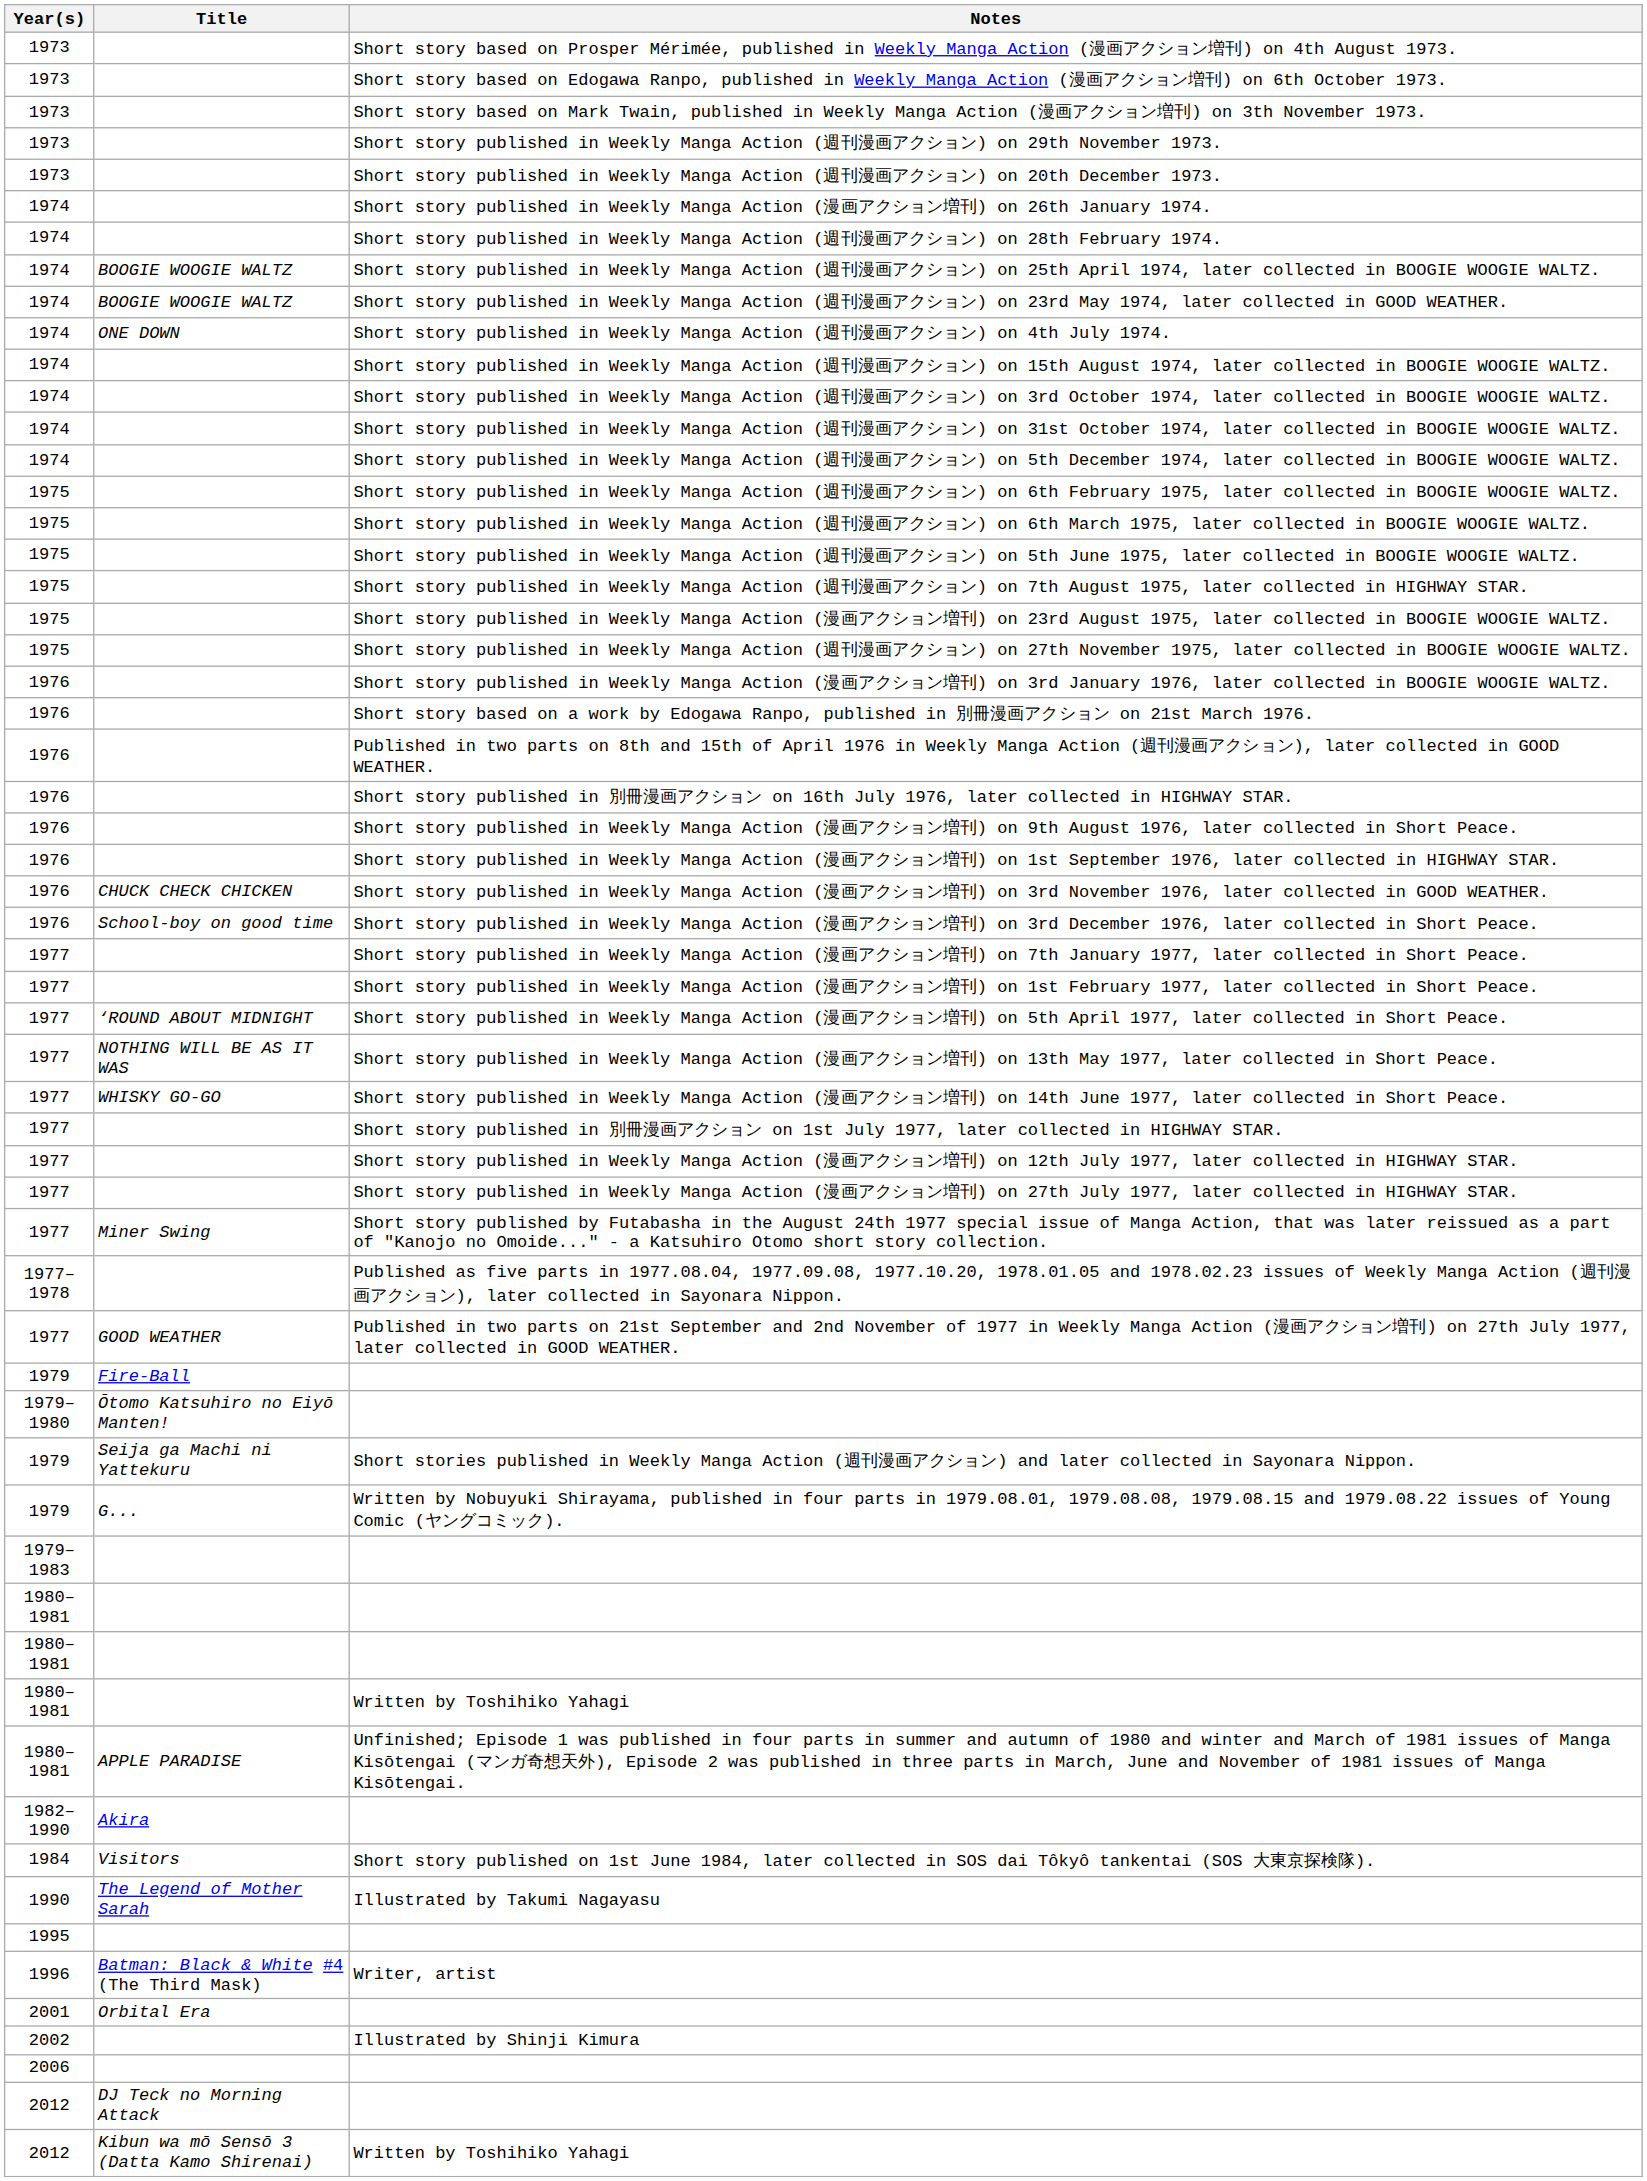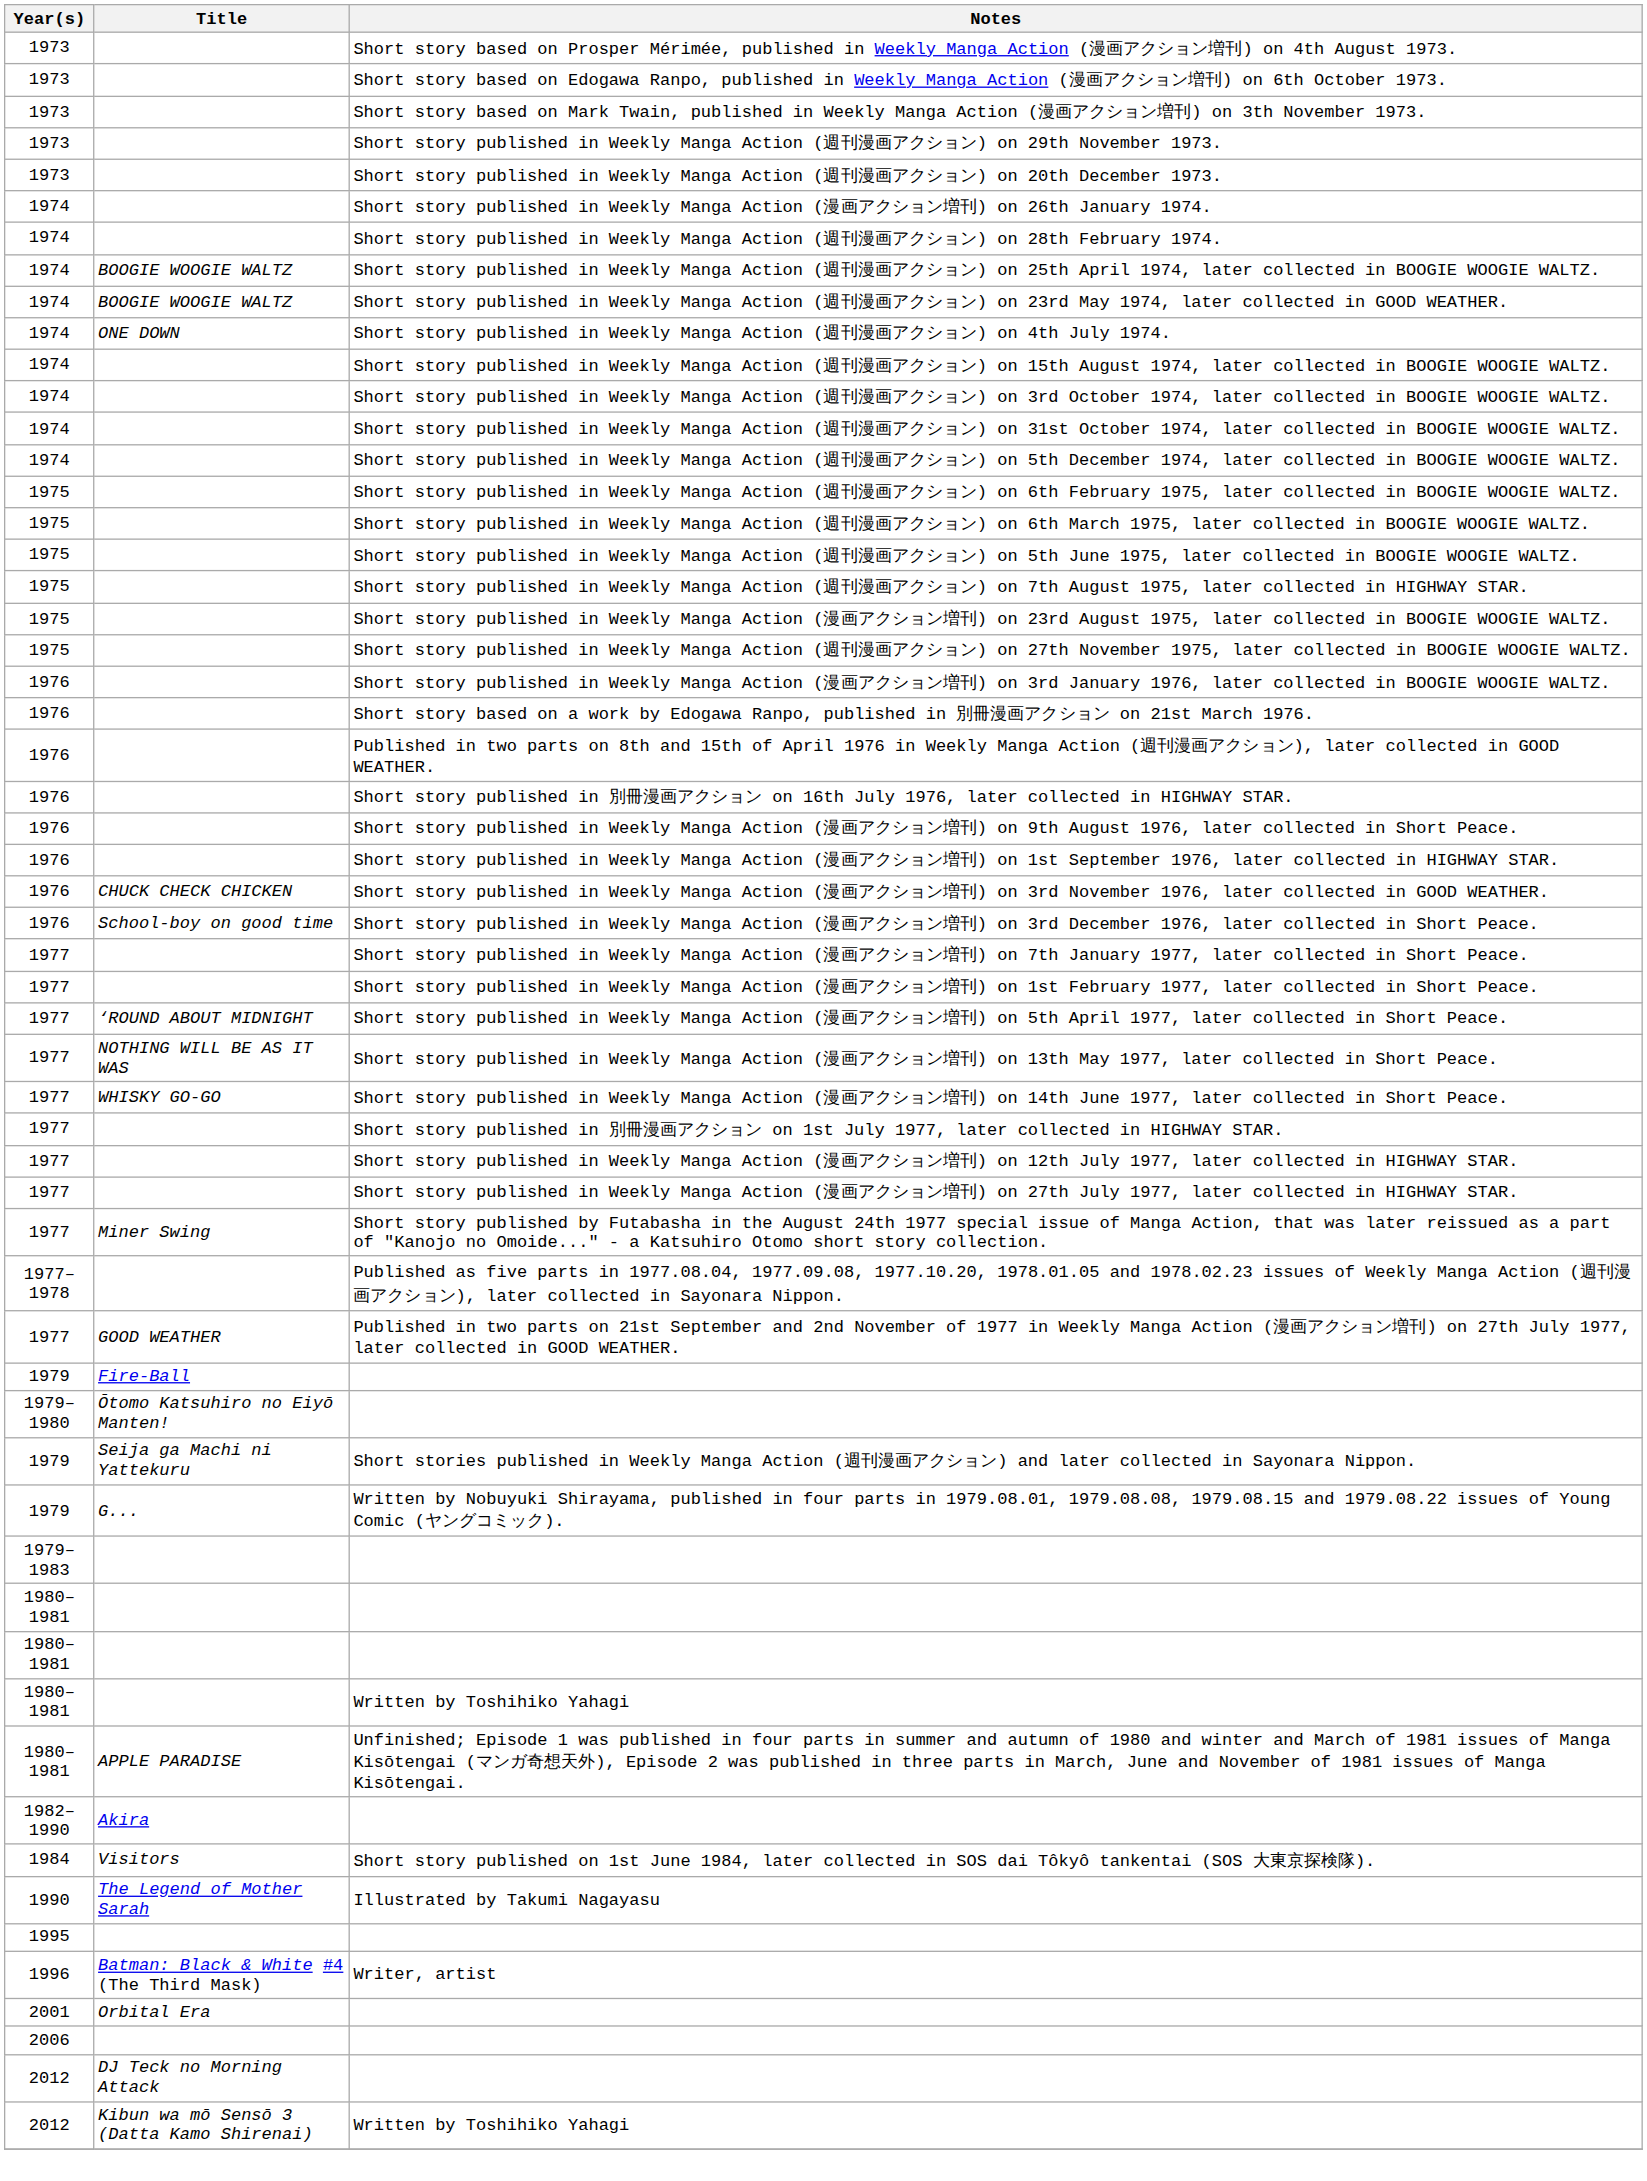 <table class="wikitable" style="background:white;">
 <tr>
 <th>Year(s)</th>
 <th>Title</th>
 <th>Notes</th>
 </tr>
 <tr>
 <td align="center">1973</td>
 <td></td>
 <td>Short story based on Prosper Mérimée, published in <a href='#'>Weekly Manga Action</a> (漫画アクション増刊) on 4th August 1973.</td>
 </tr>
 <tr>
 <td align="center">1973</td>
 <td></td>
 <td>Short story based on Edogawa Ranpo, published in <a href='#'>Weekly Manga Action</a> (漫画アクション増刊) on 6th October 1973.</td>
 </tr>
 <tr>
 <td align="center">1973</td>
 <td></td>
 <td>Short story based on Mark Twain, published in Weekly Manga Action (漫画アクション増刊) on 3th November 1973.</td>
 </tr>
 <tr>
 <td align="center">1973</td>
 <td></td>
 <td>Short story published in Weekly Manga Action (週刊漫画アクション) on 29th November 1973.</td>
 </tr>
 <tr>
 <td align="center">1973</td>
 <td></td>
 <td>Short story published in Weekly Manga Action (週刊漫画アクション) on 20th December 1973.</td>
 </tr>
 <tr>
 <td align="center">1974</td>
 <td></td>
 <td>Short story published in Weekly Manga Action (漫画アクション増刊) on 26th January 1974.</td>
 </tr>
 <tr>
 <td align="center">1974</td>
 <td></td>
 <td>Short story published in Weekly Manga Action (週刊漫画アクション) on 28th February 1974.</td>
 </tr>
 <tr>
 <td align="center">1974</td>
 <td><em>BOOGIE WOOGIE WALTZ</em></td>
 <td>Short story published in Weekly Manga Action (週刊漫画アクション) on 25th April 1974, later collected in BOOGIE WOOGIE WALTZ.</td>
 </tr>
 <tr>
 <td align="center">1974</td>
 <td><em>BOOGIE WOOGIE WALTZ</em></td>
 <td>Short story published in Weekly Manga Action (週刊漫画アクション) on 23rd May 1974, later collected in GOOD WEATHER.</td>
 </tr>
 <tr>
 <td align="center">1974</td>
 <td><em>ONE DOWN</em></td>
 <td>Short story published in Weekly Manga Action (週刊漫画アクション) on 4th July 1974.</td>
 </tr>
 <tr>
 <td align="center">1974</td>
 <td></td>
 <td>Short story published in Weekly Manga Action (週刊漫画アクション) on 15th August 1974, later collected in BOOGIE WOOGIE WALTZ.</td>
 </tr>
 <tr>
 <td align="center">1974</td>
 <td></td>
 <td>Short story published in Weekly Manga Action (週刊漫画アクション) on 3rd October 1974, later collected in BOOGIE WOOGIE WALTZ.</td>
 </tr>
 <tr>
 <td align="center">1974</td>
 <td></td>
 <td>Short story published in Weekly Manga Action (週刊漫画アクション) on 31st October 1974, later collected in BOOGIE WOOGIE WALTZ.</td>
 </tr>
 <tr>
 <td align="center">1974</td>
 <td></td>
 <td>Short story published in Weekly Manga Action (週刊漫画アクション) on 5th December 1974, later collected in BOOGIE WOOGIE WALTZ.</td>
 </tr>
 <tr>
 <td align="center">1975</td>
 <td></td>
 <td>Short story published in Weekly Manga Action (週刊漫画アクション) on 6th February 1975, later collected in BOOGIE WOOGIE WALTZ.</td>
 </tr>
 <tr>
 <td align="center">1975</td>
 <td></td>
 <td>Short story published in Weekly Manga Action (週刊漫画アクション) on 6th March 1975, later collected in BOOGIE WOOGIE WALTZ.</td>
 </tr>
 <tr>
 <td align="center">1975</td>
 <td></td>
 <td>Short story published in Weekly Manga Action (週刊漫画アクション) on 5th June 1975, later collected in BOOGIE WOOGIE WALTZ.</td>
 </tr>
 <tr>
 <td align="center">1975</td>
 <td></td>
 <td>Short story published in Weekly Manga Action (週刊漫画アクション) on 7th August 1975, later collected in HIGHWAY STAR.</td>
 </tr>
 <tr>
 <td align="center">1975</td>
 <td></td>
 <td>Short story published in Weekly Manga Action (漫画アクション増刊) on 23rd August 1975, later collected in BOOGIE WOOGIE WALTZ.</td>
 </tr>
 <tr>
 <td align="center">1975</td>
 <td></td>
 <td>Short story published in Weekly Manga Action (週刊漫画アクション) on 27th November 1975, later collected in BOOGIE WOOGIE WALTZ.</td>
 </tr>
 <tr>
 <td align="center">1976</td>
 <td></td>
 <td>Short story published in Weekly Manga Action (漫画アクション増刊) on 3rd January 1976, later collected in BOOGIE WOOGIE WALTZ.</td>
 </tr>
 <tr>
 <td align="center">1976</td>
 <td></td>
 <td>Short story based on a work by Edogawa Ranpo, published in 別冊漫画アクション on 21st March 1976.</td>
 </tr>
 <tr>
 <td align="center">1976</td>
 <td></td>
 <td>Published in two parts on 8th and 15th of April 1976 in Weekly Manga Action (週刊漫画アクション), later collected in GOOD WEATHER.</td>
 </tr>
 <tr>
 <td align="center">1976</td>
 <td></td>
 <td>Short story published in 別冊漫画アクション on 16th July 1976, later collected in HIGHWAY STAR.</td>
 </tr>
 <tr>
 <td align="center">1976</td>
 <td></td>
 <td>Short story published in Weekly Manga Action (漫画アクション増刊) on 9th August 1976, later collected in Short Peace.</td>
 </tr>
 <tr>
 <td align="center">1976</td>
 <td></td>
 <td>Short story published in Weekly Manga Action (漫画アクション増刊) on 1st September 1976, later collected in HIGHWAY STAR.</td>
 </tr>
 <tr>
 <td align="center">1976</td>
 <td><em>CHUCK CHECK CHICKEN</em></td>
 <td>Short story published in Weekly Manga Action (漫画アクション増刊) on 3rd November 1976, later collected in GOOD WEATHER.</td>
 </tr>
 <tr>
 <td align="center">1976</td>
 <td><em>School-boy on good time</em></td>
 <td>Short story published in Weekly Manga Action (漫画アクション増刊) on 3rd December 1976, later collected in Short Peace.</td>
 </tr>
 <tr>
 <td align="center">1977</td>
 <td></td>
 <td>Short story published in Weekly Manga Action (漫画アクション増刊) on 7th January 1977, later collected in Short Peace.</td>
 </tr>
 <tr>
 <td align="center">1977</td>
 <td></td>
 <td>Short story published in Weekly Manga Action (漫画アクション増刊) on 1st February 1977, later collected in Short Peace.</td>
 </tr>
 <tr>
 <td align="center">1977</td>
 <td><em>‘ROUND ABOUT MIDNIGHT</em></td>
 <td>Short story published in Weekly Manga Action (漫画アクション増刊) on 5th April 1977, later collected in Short Peace.</td>
 </tr>
 <tr>
 <td align="center">1977</td>
 <td><em>NOTHING WILL BE AS IT WAS</em></td>
 <td>Short story published in Weekly Manga Action (漫画アクション増刊) on 13th May 1977, later collected in Short Peace.</td>
 </tr>
 <tr>
 <td align="center">1977</td>
 <td><em>WHISKY GO-GO</em></td>
 <td>Short story published in Weekly Manga Action (漫画アクション増刊) on 14th June 1977, later collected in Short Peace.</td>
 </tr>
 <tr>
 <td align="center">1977</td>
 <td></td>
 <td>Short story published in 別冊漫画アクション on 1st July 1977, later collected in HIGHWAY STAR.</td>
 </tr>
 <tr>
 <td align="center">1977</td>
 <td></td>
 <td>Short story published in Weekly Manga Action (漫画アクション増刊) on 12th July 1977, later collected in HIGHWAY STAR.</td>
 </tr>
 <tr>
 <td align="center">1977</td>
 <td></td>
 <td>Short story published in Weekly Manga Action (漫画アクション増刊) on 27th July 1977, later collected in HIGHWAY STAR.</td>
 </tr>
 <tr>
 <td align="center">1977</td>
 <td><em>Miner Swing</em></td>
 <td>Short story published by Futabasha in the August 24th 1977 special issue of Manga Action, that was later reissued as a part of "Kanojo no Omoide..." - a Katsuhiro Otomo short story collection.</td>
 </tr>
 <tr>
 <td align="center">1977–1978</td>
 <td></td>
 <td>Published as five parts in 1977.08.04, 1977.09.08, 1977.10.20, 1978.01.05 and 1978.02.23 issues of Weekly Manga Action (週刊漫画アクション), later collected in Sayonara Nippon.</td>
 </tr>
 <tr>
 <td align="center">1977</td>
 <td><em>GOOD WEATHER</em></td>
 <td>Published in two parts on 21st September and 2nd November of 1977 in Weekly Manga Action (漫画アクション増刊) on 27th July 1977, later collected in GOOD WEATHER.</td>
 </tr>
 <tr>
 <td align="center">1979</td>
 <td><em><a href='#'>Fire-Ball</a></em></td>
 <td></td>
 </tr>
 <tr>
 <td align="center">1979–1980</td>
 <td><em>Ōtomo Katsuhiro no Eiyō Manten!</em><br></td>
 <td></td>
 </tr>
 <tr>
 <td align="center">1979</td>
 <td><em>Seija ga Machi ni Yattekuru</em><br></td>
 <td>Short stories published in Weekly Manga Action (週刊漫画アクション) and later collected in Sayonara Nippon.</td>
 </tr>
 <tr>
 <td align="center">1979</td>
 <td><em>G...</em></td>
 <td>Written by Nobuyuki Shirayama, published in four parts in 1979.08.01, 1979.08.08, 1979.08.15 and 1979.08.22 issues of Young Comic (ヤングコミック).</td>
 </tr>
 <tr>
 <td align="center">1979–1983</td>
 <td></td>
 <td></td>
 </tr>
 <tr>
 <td align="center">1980–1981</td>
 <td></td>
 <td></td>
 </tr>
 <tr>
 <td align="center">1980–1981</td>
 <td></td>
 <td></td>
 </tr>
 <tr>
 <td align="center">1980–1981</td>
 <td></td>
 <td>Written by Toshihiko Yahagi</td>
 </tr>
 <tr>
 <td align="center">1980–1981</td>
 <td><em>APPLE PARADISE</em></td>
 <td>Unfinished; Episode 1 was published in four parts in summer and autumn of 1980 and winter and March of 1981 issues of Manga Kisōtengai (マンガ奇想天外), Episode 2 was published in three parts in March, June and November of 1981 issues of Manga Kisōtengai.</td>
 </tr>
 <tr>
 <td align="center">1982–1990</td>
 <td><em><a href='#'>Akira</a></em></td>
 <td></td>
 </tr>
 <tr>
 <td align="center">1984</td>
 <td><em>Visitors</em></td>
 <td>Short story published on 1st June 1984, later collected in SOS dai Tôkyô tankentai (SOS 大東京探検隊).</td>
 </tr>
 <tr>
 <td align="center">1990</td>
 <td><em><a href='#'>The Legend of Mother Sarah</a></em></td>
 <td>Illustrated by Takumi Nagayasu</td>
 </tr>
 <tr>
 <td align="center">1995</td>
 <td></td>
 <td></td>
 </tr>
 <tr>
 <td align="center">1996</td>
 <td><em><a href='#'>Batman: Black & White</a></em> <a href='#'>#4</a> (The Third Mask)</td>
 <td>Writer, artist</td>
 </tr>
 <tr>
 <td align="center">2001</td>
 <td><em>Orbital Era</em></td>
 <td></td>
 </tr>
 <tr>
-<td align="center">2002</td>
-<td></td>
-<td>Illustrated by Shinji Kimura</td>
-</tr>
-<tr>
 <td align="center">2006</td>
 <td></td>
 <td></td>
 </tr>
 <tr>
 <td align="center">2012</td>
 <td><em>DJ Teck no Morning Attack</em><br></td>
 <td></td>
 </tr>
 <tr>
 <td align="center">2012</td>
 <td><em>Kibun wa mō Sensō 3 (Datta Kamo Shirenai)</em><br></td>
 <td>Written by Toshihiko Yahagi</td>
 </tr>
 <tr>
 </tr>
 </table>
